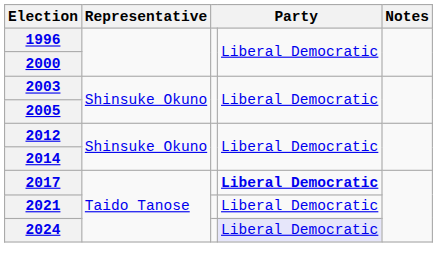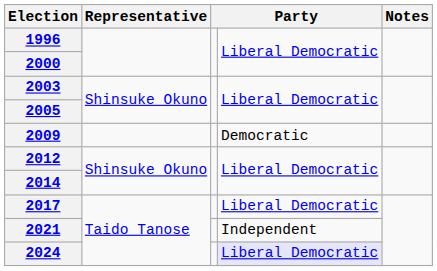 <table class=wikitable>
 <tr valign=bottom>
 <th>Election</th>
 <th>Representative</th>
 <th colspan="2">Party</th>
 <th>Notes</th>
 </tr>
 <tr>
 <th><a href='#'>1996</a></th>
 <td rowspan="2"></td>
 <td rowspan="2" bgcolor=></td>
 <td rowspan="2"><a href='#'> Liberal Democratic</a></td>
 <td rowspan="2"></td>
 </tr>
 <tr>
 <th><a href='#'>2000</a></th>
 </tr>
 <tr>
 <th><a href='#'>2003</a></th>
 <td rowspan="2"><a href='#'>Shinsuke Okuno</a></td>
 <td rowspan="2" bgcolor=></td>
 <td rowspan="2"><a href='#'> Liberal Democratic</a></td>
 <td rowspan="2"></td>
 </tr>
 <tr>
 <th><a href='#'>2005</a></th>
 </tr>
 <tr>
+<th><a href='#'>2009</a></th>
+<td></td>
+<td bgcolor=></td>
+<td>Democratic</td>
+<td></td>
+</tr>
+<tr>
 <th><a href='#'>2012</a></th>
 <td rowspan="2"><a href='#'>Shinsuke Okuno</a></td>
 <td rowspan="2" bgcolor=></td>
 <td rowspan="2"><a href='#'> Liberal Democratic</a></td>
 <td rowspan="2"></td>
 </tr>
 <tr>
 <th><a href='#'>2014</a></th>
 </tr>
 <tr>
 <th><a href='#'>2017</a></th>
 <td rowspan="3"><a href='#'>Taido Tanose</a></td>
 <td bgcolor=></td>
-<td><strong><a href='#'> Liberal Democratic</a></strong></td>
+<td><a href='#'> Liberal Democratic</a></td>
 <td rowspan="3"></td>
 </tr>
 <tr>
 <th><a href='#'>2021</a></th>
 <td bgcolor=></td>
-<td><a href='#'> Liberal Democratic</a></td>
+<td>Independent</td>
 </tr>
 <tr>
 <th><a href='#'>2024</a></th>
 <td bgcolor=></td>
 <td style="background: lavender;"><a href='#'> Liberal Democratic</a></td>
 </tr>
 </table>
